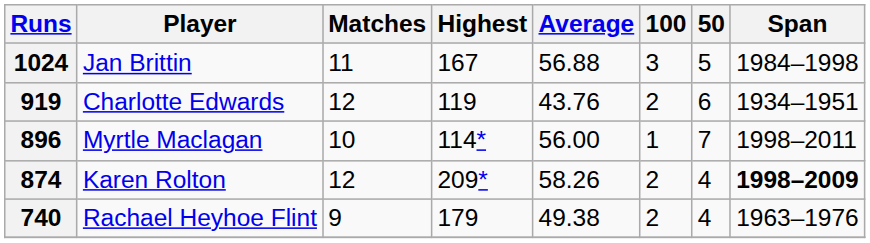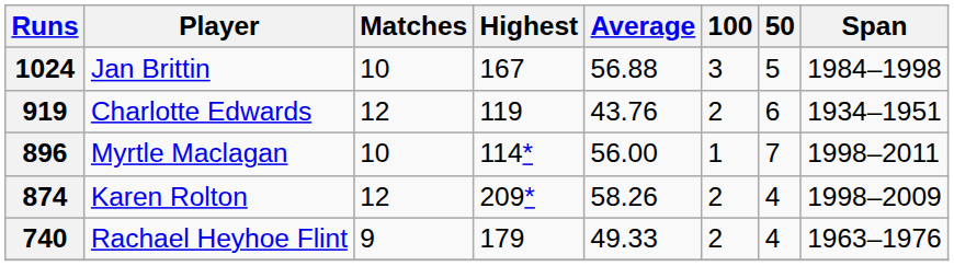 <table class="wikitable sortable defaultcenter col2left">
 <tr>
 <th><a href='#'>Runs</a></th>
 <th>Player</th>
 <th>Matches</th>
 <th>Highest</th>
 <th><a href='#'>Average</a></th>
 <th>100</th>
 <th>50</th>
 <th>Span</th>
 </tr>
 <tr>
 <th>1024</th>
 <td> <a href='#'>Jan Brittin</a></td>
-<td>11</td>
+<td>10</td>
 <td>167</td>
 <td>56.88</td>
 <td>3</td>
 <td>5</td>
 <td>1984–1998</td>
 </tr>
 <tr>
 <th>919</th>
 <td> <a href='#'>Charlotte Edwards</a></td>
 <td>12</td>
 <td>119</td>
 <td>43.76</td>
 <td>2</td>
 <td>6</td>
 <td>1934–1951</td>
 </tr>
 <tr>
 <th>896</th>
 <td> <a href='#'>Myrtle Maclagan</a></td>
 <td>10</td>
 <td>114<a href='#'>*</a></td>
 <td>56.00</td>
 <td>1</td>
 <td>7</td>
 <td>1998–2011</td>
 </tr>
 <tr>
 <th>874</th>
 <td> <a href='#'>Karen Rolton</a></td>
 <td>12</td>
 <td>209<a href='#'>*</a></td>
 <td>58.26</td>
 <td>2</td>
 <td>4</td>
-<td><strong>1998–2009</strong></td>
+<td>1998–2009</td>
 </tr>
 <tr>
 <th>740</th>
 <td> <a href='#'>Rachael Heyhoe Flint</a></td>
 <td>9</td>
 <td>179</td>
-<td>49.38</td>
+<td>49.33</td>
 <td>2</td>
 <td>4</td>
 <td>1963–1976</td>
 </tr>
 <tr>
 </tr>
 </table>
